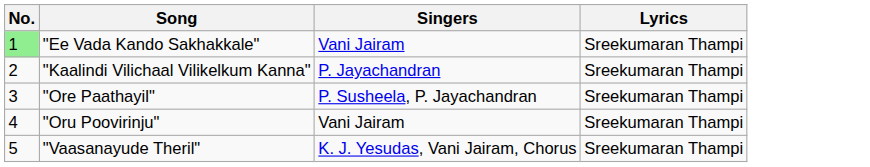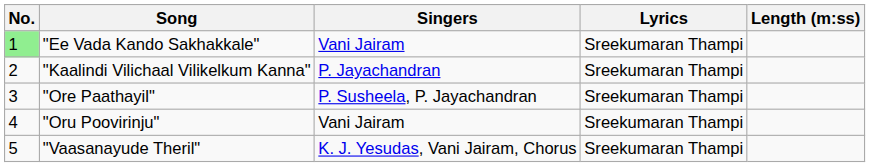 <table class="wikitable" style="font-size:95%;">
 <tr>
 <th>No.</th>
 <th>Song</th>
 <th>Singers</th>
 <th>Lyrics</th>
+<th>Length (m:ss)</th>
 </tr>
 <tr>
 <td style="background: lightgreen;">1</td>
 <td>"Ee Vada Kando Sakhakkale"</td>
 <td><a href='#'>Vani Jairam</a></td>
 <td>Sreekumaran Thampi</td>
+<td></td>
 </tr>
 <tr>
 <td>2</td>
 <td>"Kaalindi Vilichaal Vilikelkum Kanna"</td>
 <td><a href='#'>P. Jayachandran</a></td>
 <td>Sreekumaran Thampi</td>
+<td></td>
 </tr>
 <tr>
 <td>3</td>
 <td>"Ore Paathayil"</td>
 <td><a href='#'>P. Susheela</a>, P. Jayachandran</td>
 <td>Sreekumaran Thampi</td>
+<td></td>
 </tr>
 <tr>
 <td>4</td>
 <td>"Oru Poovirinju"</td>
 <td>Vani Jairam</td>
 <td>Sreekumaran Thampi</td>
+<td></td>
 </tr>
 <tr>
 <td>5</td>
 <td>"Vaasanayude Theril"</td>
 <td><a href='#'>K. J. Yesudas</a>, Vani Jairam, Chorus</td>
 <td>Sreekumaran Thampi</td>
+<td></td>
 </tr>
 </table>
